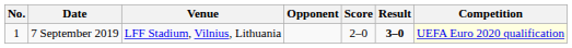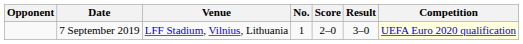 <table class="wikitable sortable">
 <tr>
-<th scope="col">No.</th>
+<th scope="col">Opponent</th>
 <th scope="col">Date</th>
 <th scope="col">Venue</th>
-<th scope="col">Opponent</th>
+<th scope="col">No.</th>
 <th scope="col">Score</th>
 <th scope="col">Result</th>
 <th scope="col">Competition</th>
 </tr>
 <tr>
-<td align="center">1</td>
+<td></td>
 <td>7 September 2019</td>
 <td><a href='#'>LFF Stadium</a>, <a href='#'>Vilnius</a>, Lithuania</td>
-<td></td>
+<td align="center">1</td>
 <td align="center">2–0</td>
-<td align="center"><strong>3–0</strong></td>
+<td align="center">3–0</td>
 <td style="background: lightyellow;"><a href='#'>UEFA Euro 2020 qualification</a></td>
 </tr>
 </table>
